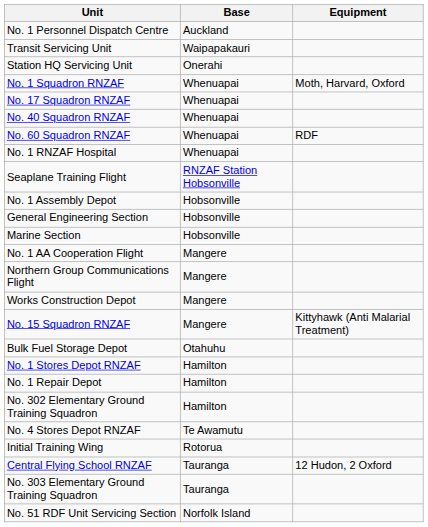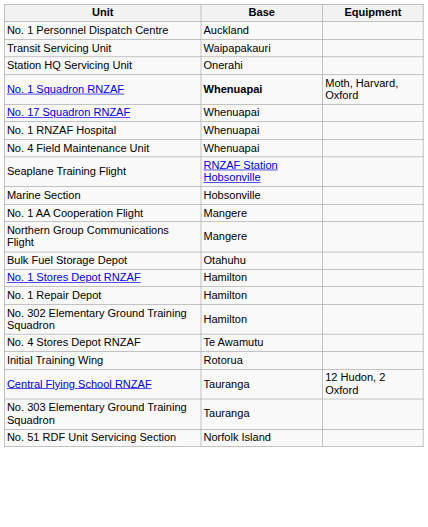 <table class="wikitable">
 <tr>
 <th>Unit</th>
 <th>Base</th>
 <th>Equipment</th>
 </tr>
 <tr>
 <td>No. 1 Personnel Dispatch Centre</td>
 <td>Auckland</td>
 <td></td>
 </tr>
 <tr>
 <td>Transit Servicing Unit</td>
 <td>Waipapakauri</td>
 <td></td>
 </tr>
 <tr>
 <td>Station HQ Servicing Unit</td>
 <td>Onerahi</td>
 <td></td>
 </tr>
 <tr>
 <td><a href='#'>No. 1 Squadron RNZAF</a></td>
-<td>Whenuapai</td>
+<td><strong>Whenuapai</strong></td>
 <td>Moth, Harvard, Oxford</td>
 </tr>
 <tr>
 <td><a href='#'>No. 17 Squadron RNZAF</a></td>
 <td>Whenuapai</td>
 <td></td>
 </tr>
 <tr>
-<td><a href='#'>No. 40 Squadron RNZAF</a></td>
+<td>No. 1 RNZAF Hospital</td>
 <td>Whenuapai</td>
 <td></td>
 </tr>
 <tr>
-<td><a href='#'>No. 60 Squadron RNZAF</a></td>
-<td>Whenuapai</td>
-<td>RDF</td>
-</tr>
-<tr>
-<td>No. 1 RNZAF Hospital</td>
+<td>No. 4 Field Maintenance Unit</td>
 <td>Whenuapai</td>
 <td></td>
 </tr>
 <tr>
 <td>Seaplane Training Flight</td>
 <td><a href='#'>RNZAF Station Hobsonville</a></td>
-<td></td>
-</tr>
-<tr>
-<td>No. 1 Assembly Depot</td>
-<td>Hobsonville</td>
-<td></td>
-</tr>
-<tr>
-<td>General Engineering Section</td>
-<td>Hobsonville</td>
 <td></td>
 </tr>
 <tr>
 <td>Marine Section</td>
 <td>Hobsonville</td>
 <td></td>
 </tr>
 <tr>
 <td>No. 1 AA Cooperation Flight</td>
 <td>Mangere</td>
 <td></td>
 </tr>
 <tr>
 <td>Northern Group Communications Flight</td>
 <td>Mangere</td>
 <td></td>
-</tr>
-<tr>
-<td>Works Construction Depot</td>
-<td>Mangere</td>
-<td></td>
-</tr>
-<tr>
-<td><a href='#'>No. 15 Squadron RNZAF</a></td>
-<td>Mangere</td>
-<td>Kittyhawk (Anti Malarial Treatment)</td>
 </tr>
 <tr>
 <td>Bulk Fuel Storage Depot</td>
 <td>Otahuhu</td>
 <td></td>
 </tr>
 <tr>
 <td><a href='#'>No. 1 Stores Depot RNZAF</a></td>
 <td>Hamilton</td>
 <td></td>
 </tr>
 <tr>
 <td>No. 1 Repair Depot</td>
 <td>Hamilton</td>
 <td></td>
 </tr>
 <tr>
 <td>No. 302 Elementary Ground Training Squadron</td>
 <td>Hamilton</td>
 <td></td>
 </tr>
 <tr>
 <td>No. 4 Stores Depot RNZAF</td>
 <td>Te Awamutu</td>
 <td></td>
 </tr>
 <tr>
 <td>Initial Training Wing</td>
 <td>Rotorua</td>
 <td></td>
 </tr>
 <tr>
 <td><a href='#'>Central Flying School RNZAF</a></td>
 <td>Tauranga</td>
 <td>12 Hudon, 2 Oxford</td>
 </tr>
 <tr>
 <td>No. 303 Elementary Ground Training Squadron</td>
 <td>Tauranga</td>
 <td></td>
 </tr>
 <tr>
 <td>No. 51 RDF Unit Servicing Section</td>
 <td>Norfolk Island</td>
 <td></td>
 </tr>
 </table>
